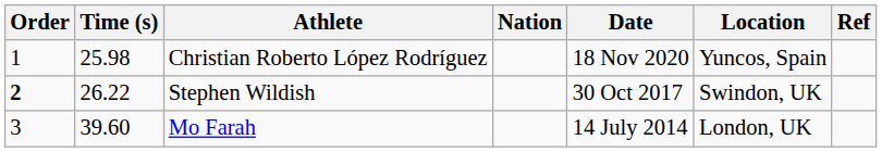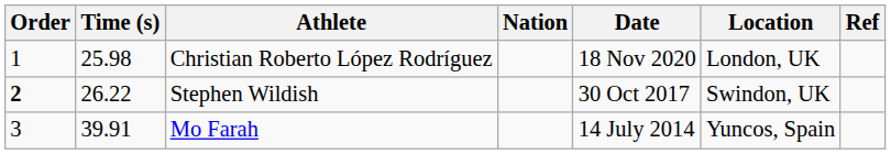 <table class="wikitable">
 <tr>
 <th>Order</th>
 <th>Time (s)</th>
 <th>Athlete</th>
 <th>Nation</th>
 <th>Date</th>
 <th>Location</th>
 <th>Ref</th>
 </tr>
 <tr>
 <td>1</td>
 <td>25.98</td>
 <td>Christian Roberto López Rodríguez</td>
 <td></td>
 <td>18 Nov 2020</td>
-<td>Yuncos, Spain</td>
+<td>London, UK</td>
 <td></td>
 </tr>
 <tr>
 <td><strong>2</strong></td>
 <td>26.22</td>
 <td>Stephen Wildish</td>
 <td></td>
 <td>30 Oct 2017</td>
 <td>Swindon, UK</td>
 <td></td>
 </tr>
 <tr>
 <td>3</td>
-<td>39.60</td>
+<td>39.91</td>
 <td><a href='#'>Mo Farah</a></td>
 <td></td>
 <td>14 July 2014</td>
-<td>London, UK</td>
+<td>Yuncos, Spain</td>
 <td></td>
 </tr>
 </table>
